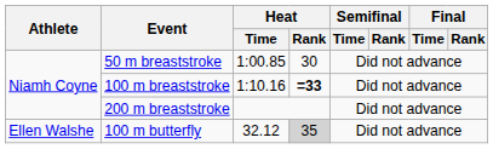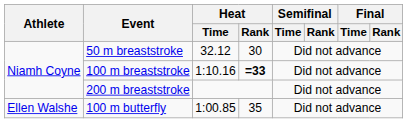 <table class="wikitable" style="text-align:center; font-size:90%">
 <tr>
 <th rowspan="2">Athlete</th>
 <th rowspan="2">Event</th>
 <th colspan="2">Heat</th>
 <th colspan="2">Semifinal</th>
 <th colspan="2">Final</th>
 </tr>
 <tr style="font-size:95%">
 <th>Time</th>
 <th>Rank</th>
 <th>Time</th>
 <th>Rank</th>
 <th>Time</th>
 <th>Rank</th>
 </tr>
 <tr>
 <td align=left rowspan=3><a href='#'>Niamh Coyne</a></td>
 <td align=left><a href='#'>50 m breaststroke</a></td>
-<td>1:00.85</td>
+<td>32.12</td>
 <td>30</td>
 <td colspan=4>Did not advance</td>
 </tr>
 <tr>
 <td align=left><a href='#'>100 m breaststroke</a></td>
 <td>1:10.16</td>
 <td><strong>=33</strong></td>
 <td colspan=4>Did not advance</td>
 </tr>
 <tr>
 <td align=left><a href='#'>200 m breaststroke</a></td>
 <td colspan=2></td>
 <td colspan=4>Did not advance</td>
 </tr>
 <tr>
 <td align=left><a href='#'>Ellen Walshe</a></td>
 <td align=left><a href='#'>100 m butterfly</a></td>
-<td>32.12</td>
-<td style="background: lightgrey;">35</td>
+<td>1:00.85</td>
+<td>35</td>
 <td colspan=4>Did not advance</td>
 </tr>
 </table>
